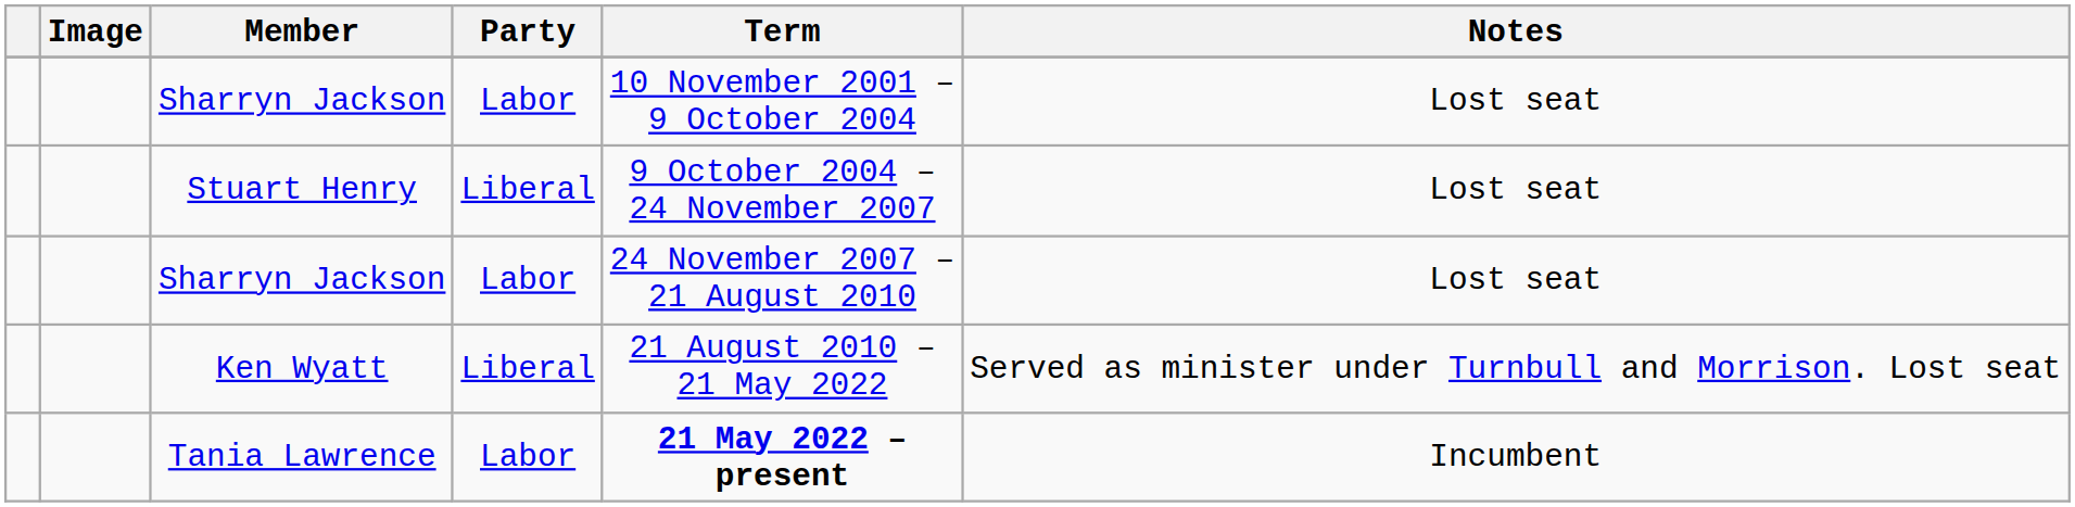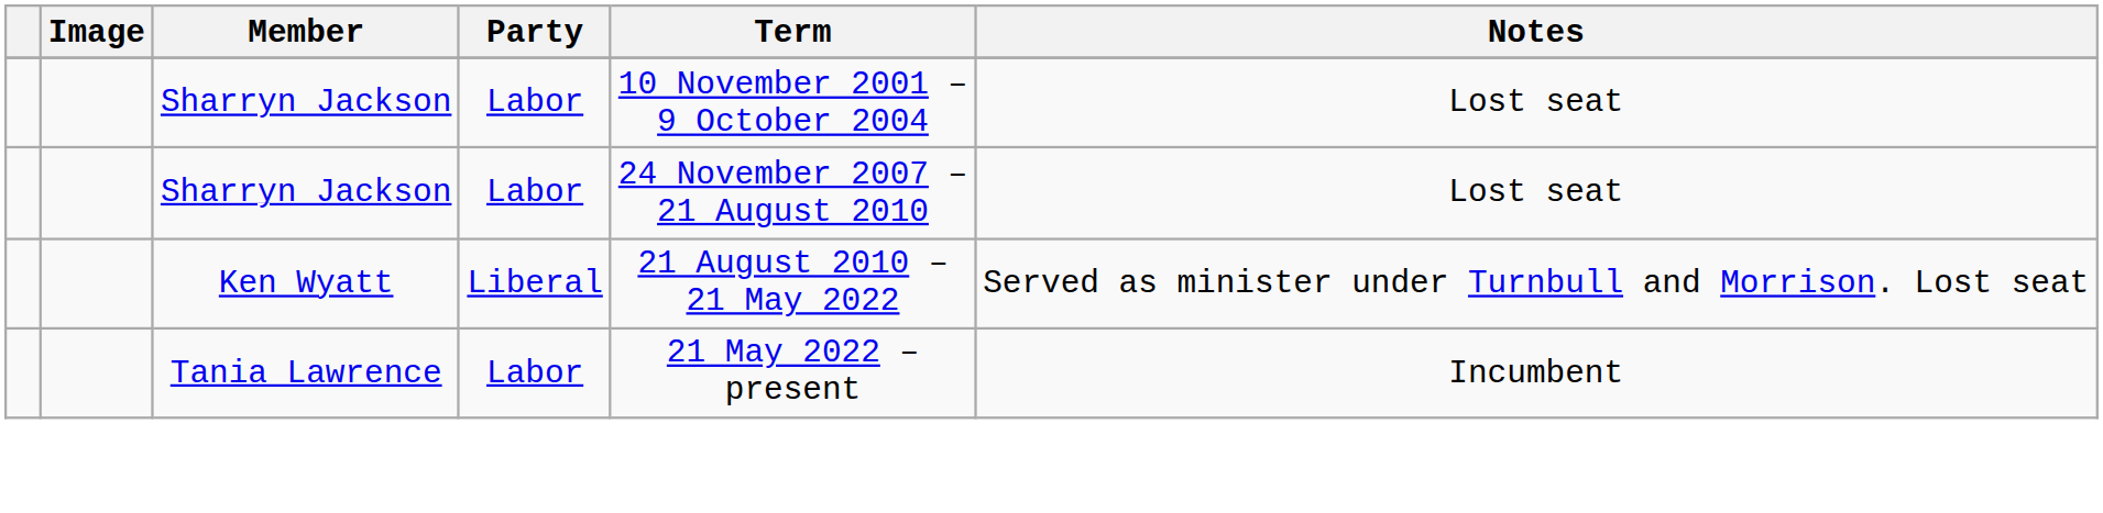 <table class=wikitable style="text-align:center">
 <tr>
 <th></th>
 <th>Image</th>
 <th>Member</th>
 <th>Party</th>
 <th>Term</th>
 <th>Notes</th>
 </tr>
 <tr>
 </tr>
 <tr>
 <td> </td>
 <td></td>
 <td><a href='#'>Sharryn Jackson</a><br></td>
 <td><a href='#'>Labor</a></td>
 <td nowrap><a href='#'>10 November 2001</a> –<br><a href='#'>9 October 2004</a></td>
-<td>Lost seat</td>
-</tr>
-<tr>
-<td> </td>
-<td></td>
-<td><a href='#'>Stuart Henry</a><br></td>
-<td><a href='#'>Liberal</a></td>
-<td nowrap><a href='#'>9 October 2004</a> –<br><a href='#'>24 November 2007</a></td>
 <td>Lost seat</td>
 </tr>
 <tr>
 <td> </td>
 <td></td>
 <td><a href='#'>Sharryn Jackson</a><br></td>
 <td><a href='#'>Labor</a></td>
 <td nowrap><a href='#'>24 November 2007</a> –<br><a href='#'>21 August 2010</a></td>
 <td>Lost seat</td>
 </tr>
 <tr>
 <td> </td>
 <td></td>
 <td><a href='#'>Ken Wyatt</a><br></td>
 <td><a href='#'>Liberal</a></td>
 <td nowrap><a href='#'>21 August 2010</a> –<br><a href='#'>21 May 2022</a></td>
 <td>Served as minister under <a href='#'>Turnbull</a> and <a href='#'>Morrison</a>. Lost seat</td>
 </tr>
 <tr>
 <td> </td>
 <td></td>
 <td><a href='#'>Tania Lawrence</a><br></td>
 <td><a href='#'>Labor</a></td>
-<td nowrap><strong><a href='#'>21 May 2022</a> –<br>present</strong></td>
+<td nowrap><a href='#'>21 May 2022</a> –<br>present</td>
 <td>Incumbent</td>
 </tr>
 </table>
